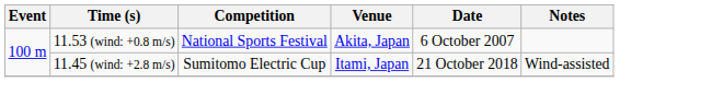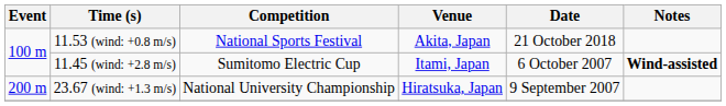 <table class="wikitable" style=text-align:center>
 <tr>
 <th>Event</th>
 <th>Time (s)</th>
 <th>Competition</th>
 <th>Venue</th>
 <th>Date</th>
 <th>Notes</th>
 </tr>
 <tr>
 <td rowspan=2><a href='#'>100&nbsp;m</a></td>
 <td>11.53 <small>(wind: +0.8 m/s)</small></td>
 <td><a href='#'>National Sports Festival</a></td>
 <td><a href='#'>Akita, Japan</a></td>
-<td>6 October 2007</td>
+<td>21 October 2018</td>
 <td></td>
 </tr>
 <tr>
 <td>11.45 <small>(wind: +2.8 m/s)</small></td>
 <td>Sumitomo Electric Cup</td>
 <td><a href='#'>Itami, Japan</a></td>
-<td>21 October 2018</td>
-<td>Wind-assisted</td>
+<td>6 October 2007</td>
+<td><strong>Wind-assisted</strong></td>
+</tr>
+<tr>
+<td><a href='#'>200&nbsp;m</a></td>
+<td>23.67 <small>(wind: +1.3 m/s)</small></td>
+<td>National University Championship</td>
+<td><a href='#'>Hiratsuka, Japan</a></td>
+<td>9 September 2007</td>
+<td></td>
 </tr>
 <tr>
 </tr>
 </table>
